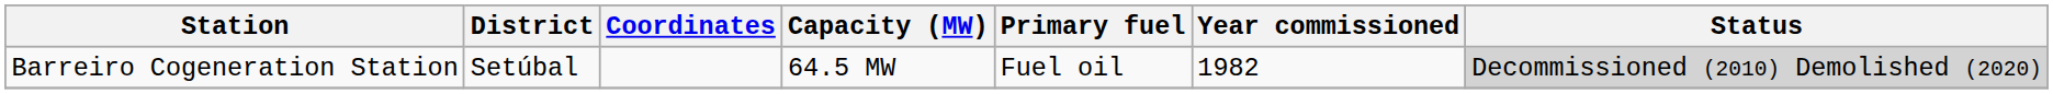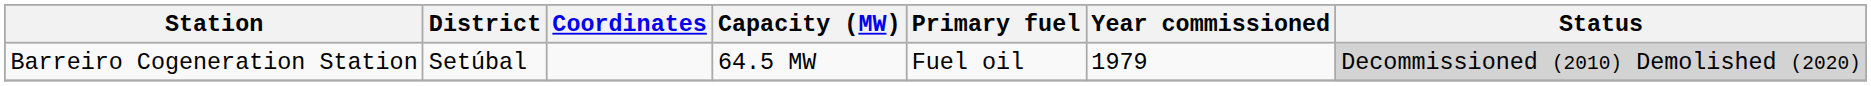 <table class="wikitable sortable">
 <tr>
 <th>Station</th>
 <th>District</th>
 <th><a href='#'>Coordinates</a></th>
 <th>Capacity (<a href='#'>MW</a>)</th>
 <th>Primary fuel</th>
 <th>Year commissioned</th>
 <th>Status</th>
 </tr>
 <tr>
 <td>Barreiro Cogeneration Station</td>
 <td>Setúbal</td>
 <td></td>
 <td>64.5 MW</td>
 <td>Fuel oil</td>
-<td>1982</td>
+<td>1979</td>
 <td style="background: lightgrey;">Decommissioned <small>(2010)</small> Demolished <small>(2020)</small></td>
 </tr>
 <tr>
 </tr>
 </table>
